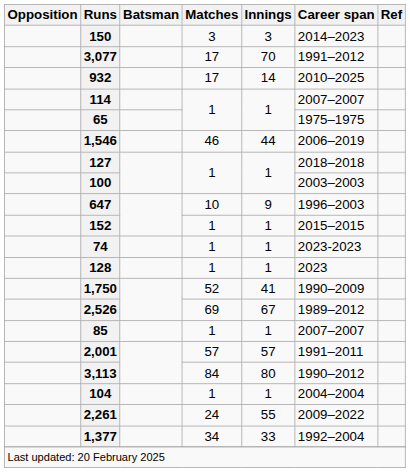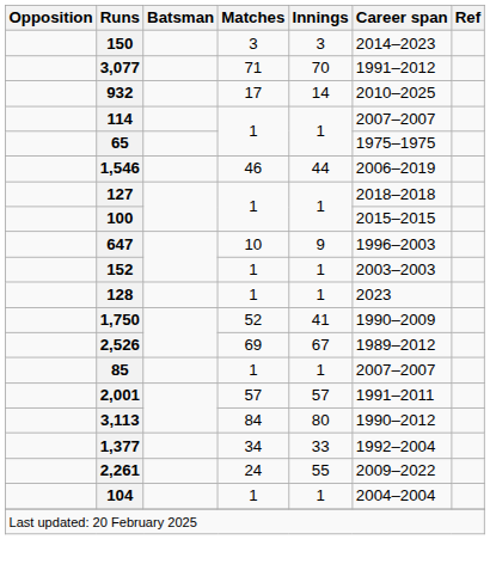 <table class="wikitable sortable">
 <tr>
 <th scope="col">Opposition</th>
 <th scope="col">Runs</th>
 <th scope="col">Batsman</th>
 <th scope="col">Matches</th>
 <th scope="col">Innings</th>
 <th scope="col">Career span</th>
 <th scope="col">Ref</th>
 </tr>
 <tr>
 <td></td>
 <th scope=row style=text-align:center;>150</th>
 <td></td>
 <td align=center>3</td>
 <td align=center>3</td>
 <td>2014–2023</td>
 <td></td>
 </tr>
 <tr>
 <td></td>
 <th scope=row style=text-align:center;>3,077</th>
 <td></td>
-<td align=center>17</td>
+<td align=center>71</td>
 <td align=center>70</td>
 <td>1991–2012</td>
 <td></td>
 </tr>
 <tr>
 <td></td>
 <th scope=row style=text-align:center;>932</th>
 <td></td>
 <td align=center>17</td>
 <td align="center">14</td>
 <td>2010–2025</td>
 <td></td>
 </tr>
 <tr>
 <td></td>
 <th scope=row style=text-align:center;>114</th>
 <td></td>
 <td align=center rowspan=2>1</td>
 <td align=center rowspan=2>1</td>
 <td>2007–2007</td>
 <td></td>
 </tr>
 <tr>
 <td></td>
 <th scope=row style=text-align:center;>65</th>
 <td></td>
 <td>1975–1975</td>
 <td></td>
 </tr>
 <tr>
 <td></td>
 <th scope=row style=text-align:center;>1,546</th>
 <td></td>
 <td align=center>46</td>
 <td align=center>44</td>
 <td>2006–2019</td>
 <td></td>
 </tr>
 <tr>
 <td></td>
 <th scope=row style=text-align:center;>127</th>
 <td rowspan=2></td>
 <td align=center rowspan=2>1</td>
 <td align=center rowspan=2>1</td>
 <td>2018–2018</td>
 <td></td>
 </tr>
 <tr>
 <td></td>
 <th scope=row style=text-align:center;>100</th>
-<td>2003–2003</td>
+<td>2015–2015</td>
 <td></td>
 </tr>
 <tr>
 <td></td>
 <th scope=row style=text-align:center;>647</th>
 <td rowspan=2></td>
 <td align=center>10</td>
 <td align=center>9</td>
 <td>1996–2003</td>
 <td></td>
 </tr>
 <tr>
 <td></td>
 <th scope=row style=text-align:center;>152</th>
 <td align=center>1</td>
 <td align=center>1</td>
-<td>2015–2015</td>
-<td></td>
-</tr>
-<tr>
-<td></td>
-<th scope=row style=text-align:center;>74</th>
-<td></td>
-<td align="center">1</td>
-<td align=center>1</td>
-<td>2023-2023</td>
+<td>2003–2003</td>
 <td></td>
 </tr>
 <tr>
 <td></td>
 <th scope=row style=text-align:center;>128</th>
 <td></td>
 <td align="center">1</td>
 <td align=center>1</td>
 <td>2023</td>
 <td></td>
 </tr>
 <tr>
 <td></td>
 <th scope=row style=text-align:center;>1,750</th>
 <td rowspan=2></td>
 <td align=center>52</td>
 <td align=center>41</td>
 <td>1990–2009</td>
 <td></td>
 </tr>
 <tr>
 <td></td>
 <th scope=row style=text-align:center;>2,526</th>
 <td align=center>69</td>
 <td align=center>67</td>
 <td>1989–2012</td>
 <td></td>
 </tr>
 <tr>
 <td></td>
 <th scope=row style=text-align:center;>85</th>
 <td></td>
 <td align=center>1</td>
 <td align=center>1</td>
 <td>2007–2007</td>
 <td></td>
 </tr>
 <tr>
 <td></td>
 <th scope=row style=text-align:center;>2,001</th>
 <td rowspan=2></td>
 <td align=center>57</td>
 <td align=center>57</td>
 <td>1991–2011</td>
 <td></td>
 </tr>
 <tr>
 <td></td>
 <th scope=row style=text-align:center;>3,113</th>
 <td align=center>84</td>
 <td align=center>80</td>
 <td>1990–2012</td>
 <td></td>
 </tr>
 <tr>
 <td></td>
-<th scope=row style=text-align:center;>104</th>
+<th scope=row style=text-align:center;>1,377</th>
 <td></td>
-<td align=center>1</td>
-<td align=center>1</td>
-<td>2004–2004</td>
+<td align=center>34</td>
+<td align=center>33</td>
+<td>1992–2004</td>
 <td></td>
 </tr>
 <tr>
 <td></td>
 <th scope=row style=text-align:center;>2,261</th>
 <td></td>
 <td align=center>24</td>
 <td align=center>55</td>
 <td>2009–2022</td>
 <td></td>
 </tr>
 <tr>
 <td></td>
-<th scope=row style=text-align:center;>1,377</th>
+<th scope=row style=text-align:center;>104</th>
 <td></td>
-<td align=center>34</td>
-<td align=center>33</td>
-<td>1992–2004</td>
+<td align=center>1</td>
+<td align=center>1</td>
+<td>2004–2004</td>
 <td></td>
 </tr>
 <tr>
 </tr>
 <tr class=sortbottom>
 <td colspan=7><small>Last updated: 20 February 2025</small></td>
 </tr>
 </table>
